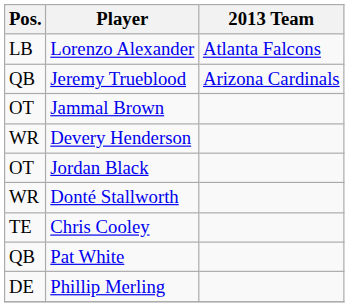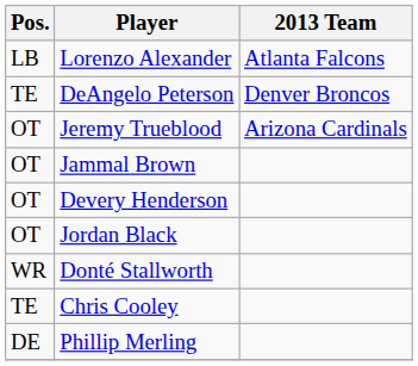 <table class="wikitable">
 <tr>
 <th>Pos.</th>
 <th>Player</th>
 <th>2013 Team</th>
 </tr>
 <tr>
 <td>LB</td>
 <td><a href='#'>Lorenzo Alexander</a></td>
 <td><a href='#'>Atlanta Falcons</a></td>
 </tr>
 <tr>
-<td>QB</td>
+<td>TE</td>
+<td><a href='#'>DeAngelo Peterson</a></td>
+<td><a href='#'>Denver Broncos</a></td>
+</tr>
+<tr>
+<td>OT</td>
 <td><a href='#'>Jeremy Trueblood</a></td>
 <td><a href='#'>Arizona Cardinals</a></td>
 </tr>
 <tr>
 <td>OT</td>
 <td><a href='#'>Jammal Brown</a></td>
 <td></td>
 </tr>
 <tr>
-<td>WR</td>
+<td>OT</td>
 <td><a href='#'>Devery Henderson</a></td>
 <td></td>
 </tr>
 <tr>
 <td>OT</td>
 <td><a href='#'>Jordan Black</a></td>
 <td></td>
 </tr>
 <tr>
 <td>WR</td>
 <td><a href='#'>Donté Stallworth</a></td>
 <td></td>
 </tr>
 <tr>
 <td>TE</td>
 <td><a href='#'>Chris Cooley</a></td>
 <td></td>
 </tr>
 <tr>
-<td>QB</td>
-<td><a href='#'>Pat White</a></td>
-<td></td>
-</tr>
-<tr>
 <td>DE</td>
 <td><a href='#'>Phillip Merling</a></td>
 <td></td>
 </tr>
 <tr>
 </tr>
 </table>
